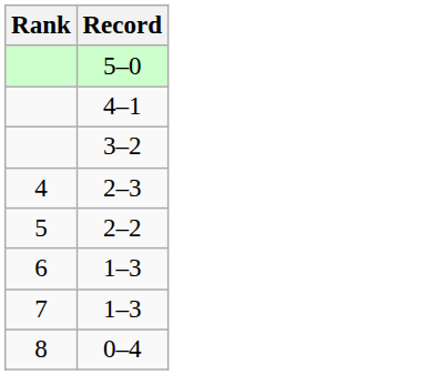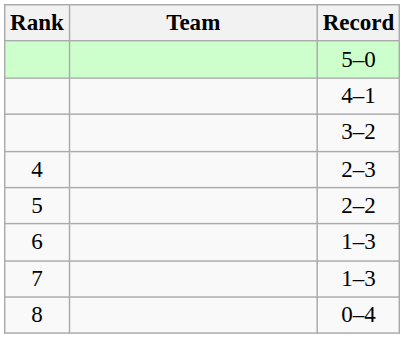 <table class="wikitable">
 <tr>
 <th>Rank</th>
+<th width=165px>Team</th>
 <th>Record</th>
 </tr>
 <tr bgcolor="#ccffcc">
 <td align=center></td>
+<td></td>
 <td align=center>5–0</td>
 </tr>
 <tr>
 <td align=center></td>
+<td></td>
 <td align=center>4–1</td>
 </tr>
 <tr>
 <td align=center></td>
+<td></td>
 <td align=center>3–2</td>
 </tr>
 <tr>
 <td align=center>4</td>
+<td></td>
 <td align=center>2–3</td>
 </tr>
 <tr>
 <td align=center>5</td>
+<td></td>
 <td align=center>2–2</td>
 </tr>
 <tr>
 <td align=center>6</td>
+<td></td>
 <td align=center>1–3</td>
 </tr>
 <tr>
 <td align=center>7</td>
+<td></td>
 <td align=center>1–3</td>
 </tr>
 <tr>
 <td align=center>8</td>
+<td></td>
 <td align=center>0–4</td>
 </tr>
 </table>
